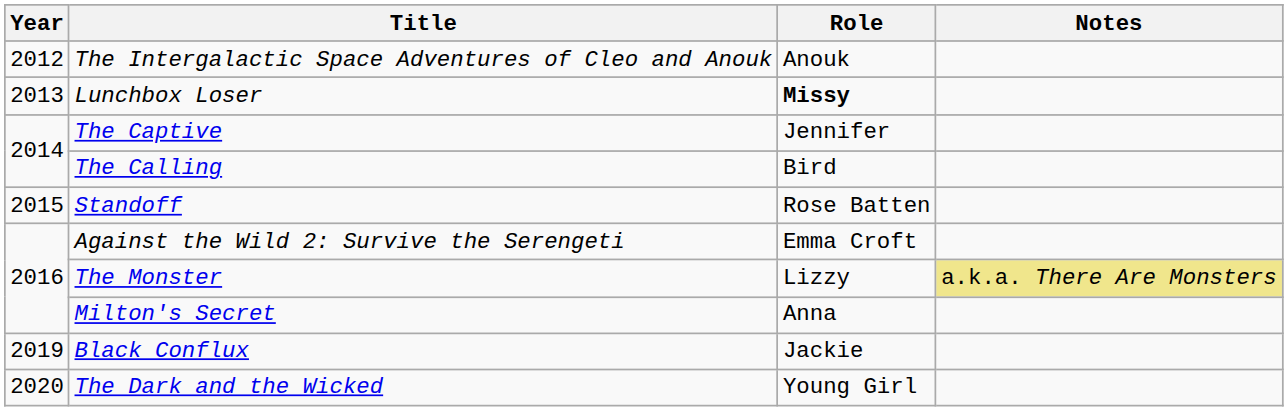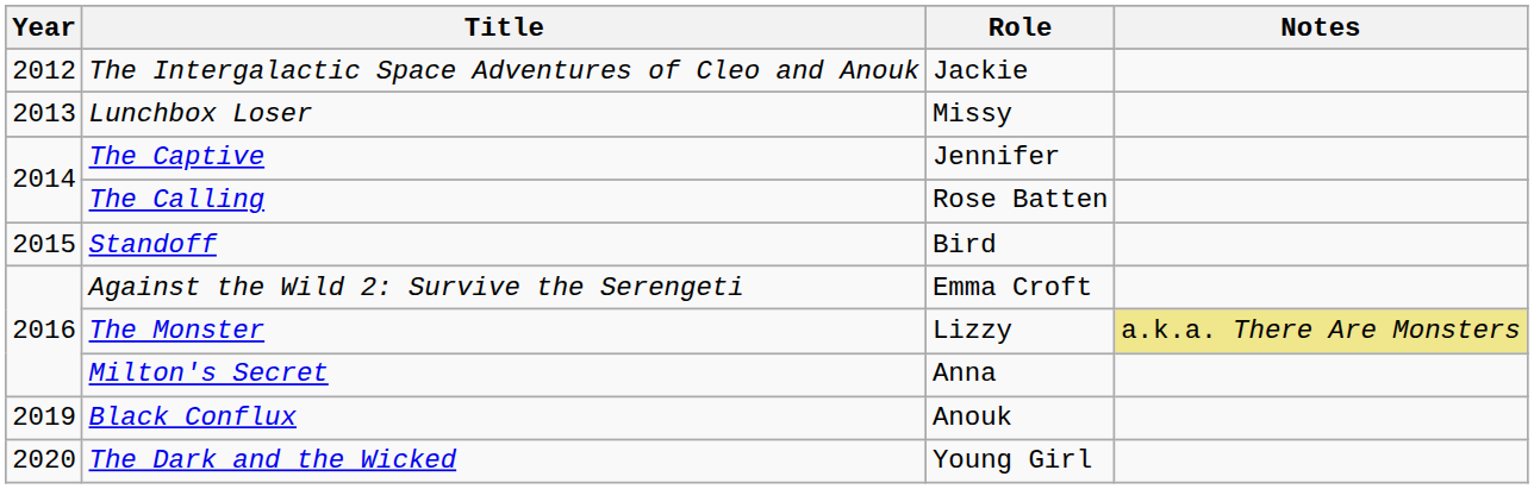 <table class="wikitable sortable">
 <tr>
 <th>Year</th>
 <th>Title</th>
 <th>Role</th>
 <th class="unsortable">Notes</th>
 </tr>
 <tr>
 <td>2012</td>
 <td data-sort-value="Intergalactic Space Adventures of Cleo and Anouk, The"><em>The Intergalactic Space Adventures of Cleo and Anouk</em></td>
-<td>Anouk</td>
+<td>Jackie</td>
 <td></td>
 </tr>
 <tr>
 <td>2013</td>
 <td><em>Lunchbox Loser</em></td>
-<td><strong>Missy</strong></td>
+<td>Missy</td>
 <td></td>
 </tr>
 <tr>
 <td rowspan=2>2014</td>
 <td data-sort-value="Captive, The"><em><a href='#'>The Captive</a></em></td>
 <td>Jennifer</td>
 <td></td>
 </tr>
 <tr>
 <td data-sort-value="Calling, The"><em><a href='#'>The Calling</a></em></td>
-<td>Bird</td>
+<td>Rose Batten</td>
 <td></td>
 </tr>
 <tr>
 <td>2015</td>
 <td><em><a href='#'>Standoff</a></em></td>
-<td>Rose Batten</td>
+<td>Bird</td>
 <td></td>
 </tr>
 <tr>
 <td rowspan=3>2016</td>
 <td><em>Against the Wild 2: Survive the Serengeti</em></td>
 <td>Emma Croft</td>
 <td></td>
 </tr>
 <tr>
 <td data-sort-value="Monster, The"><em><a href='#'>The Monster</a></em></td>
 <td>Lizzy</td>
 <td style="background: khaki;">a.k.a. <em>There Are Monsters</em></td>
 </tr>
 <tr>
 <td><em><a href='#'>Milton's Secret</a></em></td>
 <td>Anna</td>
 <td></td>
 </tr>
 <tr>
 <td>2019</td>
 <td><em><a href='#'>Black Conflux</a></em></td>
-<td>Jackie</td>
+<td>Anouk</td>
 <td></td>
 </tr>
 <tr>
 <td>2020</td>
 <td data-sort-value="Dark and the Wicked, The"><em><a href='#'>The Dark and the Wicked</a></em></td>
 <td>Young Girl</td>
 <td></td>
 </tr>
 </table>
